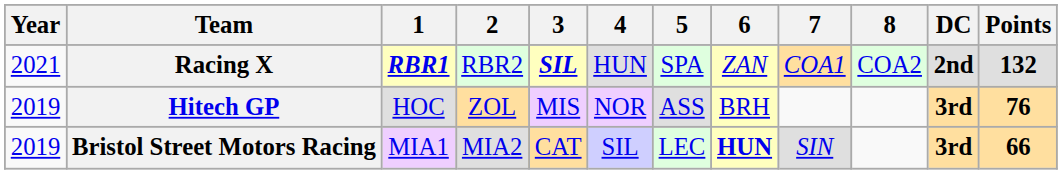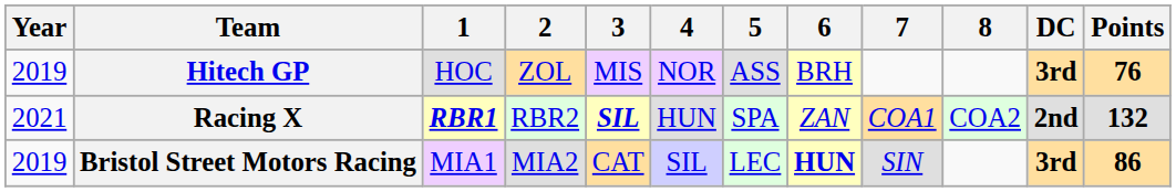 <table class="wikitable" style="text-align:center; font-size:85%">
 <tr>
 <th>Year</th>
 <th>Team</th>
 <th>1</th>
 <th>2</th>
 <th>3</th>
 <th>4</th>
 <th>5</th>
 <th>6</th>
 <th>7</th>
 <th>8</th>
 <th>DC</th>
 <th>Points</th>
+</tr>
+<tr>
+<td><a href='#'>2019</a></td>
+<th nowrap><a href='#'>Hitech GP</a></th>
+<td style="background:#DFDFDF;"><a href='#'>HOC</a><br></td>
+<td style="background:#FFDF9F;"><a href='#'>ZOL</a><br></td>
+<td style="background:#EFCFFF;"><a href='#'>MIS</a><br></td>
+<td style="background:#EFCFFF;"><a href='#'>NOR</a><br></td>
+<td style="background:#DFDFDF;"><a href='#'>ASS</a><br></td>
+<td style="background:#FFFFBF;"><a href='#'>BRH</a><br></td>
+<td></td>
+<td></td>
+<th style="background:#FFDF9F;">3rd</th>
+<th style="background:#FFDF9F;">76</th>
 </tr>
 <tr>
 <td><a href='#'>2021</a></td>
 <th nowrap>Racing X</th>
 <td style="background:#FFFFBF;"><strong><em><a href='#'>RBR1</a></em></strong><br></td>
 <td style="background:#DFFFDF;"><a href='#'>RBR2</a><br></td>
 <td style="background:#FFFFBF;"><strong><em><a href='#'>SIL</a></em></strong><br></td>
 <td style="background:#DFDFDF;"><a href='#'>HUN</a><br></td>
 <td style="background:#DFFFDF;"><a href='#'>SPA</a><br></td>
 <td style="background:#FFFFBF;"><em><a href='#'>ZAN</a></em><br></td>
 <td style="background:#FFDF9F;"><em><a href='#'>COA1</a></em><br></td>
 <td style="background:#DfFFDF;"><a href='#'>COA2</a><br></td>
 <th style="background:#DFDFDF;">2nd</th>
 <th style="background:#DFDFDF;">132</th>
 </tr>
 <tr>
 <td><a href='#'>2019</a></td>
-<th nowrap><a href='#'>Hitech GP</a></th>
-<td style="background:#DFDFDF;"><a href='#'>HOC</a><br></td>
-<td style="background:#FFDF9F;"><a href='#'>ZOL</a><br></td>
-<td style="background:#EFCFFF;"><a href='#'>MIS</a><br></td>
-<td style="background:#EFCFFF;"><a href='#'>NOR</a><br></td>
-<td style="background:#DFDFDF;"><a href='#'>ASS</a><br></td>
-<td style="background:#FFFFBF;"><a href='#'>BRH</a><br></td>
-<td></td>
-<td></td>
-<th style="background:#FFDF9F;">3rd</th>
-<th style="background:#FFDF9F;">76</th>
-</tr>
-<tr>
-<td><a href='#'>2019</a></td>
 <th nowrap>Bristol Street Motors Racing</th>
 <td style="background:#efcfff;"><a href='#'>MIA1</a><br></td>
 <td style="background:#DFDFDF;"><a href='#'>MIA2</a><br></td>
 <td style="background:#FFDF9F;"><a href='#'>CAT</a><br></td>
 <td style="background:#CFCFFF;"><a href='#'>SIL</a><br></td>
 <td style="background:#dfffdf;"><a href='#'>LEC</a><br></td>
 <td style="background:#FFFFBF;"><strong><a href='#'>HUN</a><br></strong></td>
 <td style="background:#dfdfdf;"><em><a href='#'>SIN</a></em><br></td>
 <td></td>
 <th style="background:#ffdf9f;">3rd</th>
-<th style="background:#ffdf9f;">66</th>
+<th style="background:#ffdf9f;">86</th>
 </tr>
 </table>
